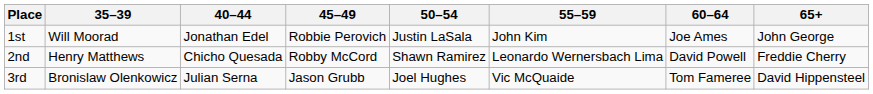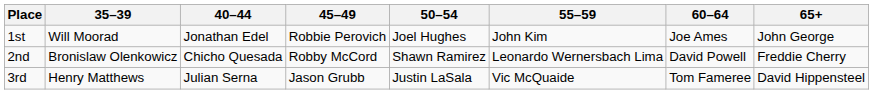 <table class="wikitable">
 <tr>
 <th>Place</th>
 <th>35–39</th>
 <th>40–44</th>
 <th>45–49</th>
 <th>50–54</th>
 <th>55–59</th>
 <th>60–64</th>
 <th>65+</th>
 </tr>
 <tr>
 <td>1st</td>
 <td>Will Moorad</td>
 <td>Jonathan Edel</td>
 <td>Robbie Perovich</td>
-<td>Justin LaSala</td>
+<td>Joel Hughes</td>
 <td>John Kim</td>
 <td>Joe Ames</td>
 <td>John George</td>
 </tr>
 <tr>
 <td>2nd</td>
-<td>Henry Matthews</td>
+<td>Bronislaw Olenkowicz</td>
 <td>Chicho Quesada</td>
 <td>Robby McCord</td>
 <td>Shawn Ramirez</td>
 <td>Leonardo Wernersbach Lima</td>
 <td>David Powell</td>
 <td>Freddie Cherry</td>
 </tr>
 <tr>
 <td>3rd</td>
-<td>Bronislaw Olenkowicz</td>
+<td>Henry Matthews</td>
 <td>Julian Serna</td>
 <td>Jason Grubb</td>
-<td>Joel Hughes</td>
+<td>Justin LaSala</td>
 <td>Vic McQuaide</td>
 <td>Tom Fameree</td>
 <td>David Hippensteel</td>
 </tr>
 </table>
